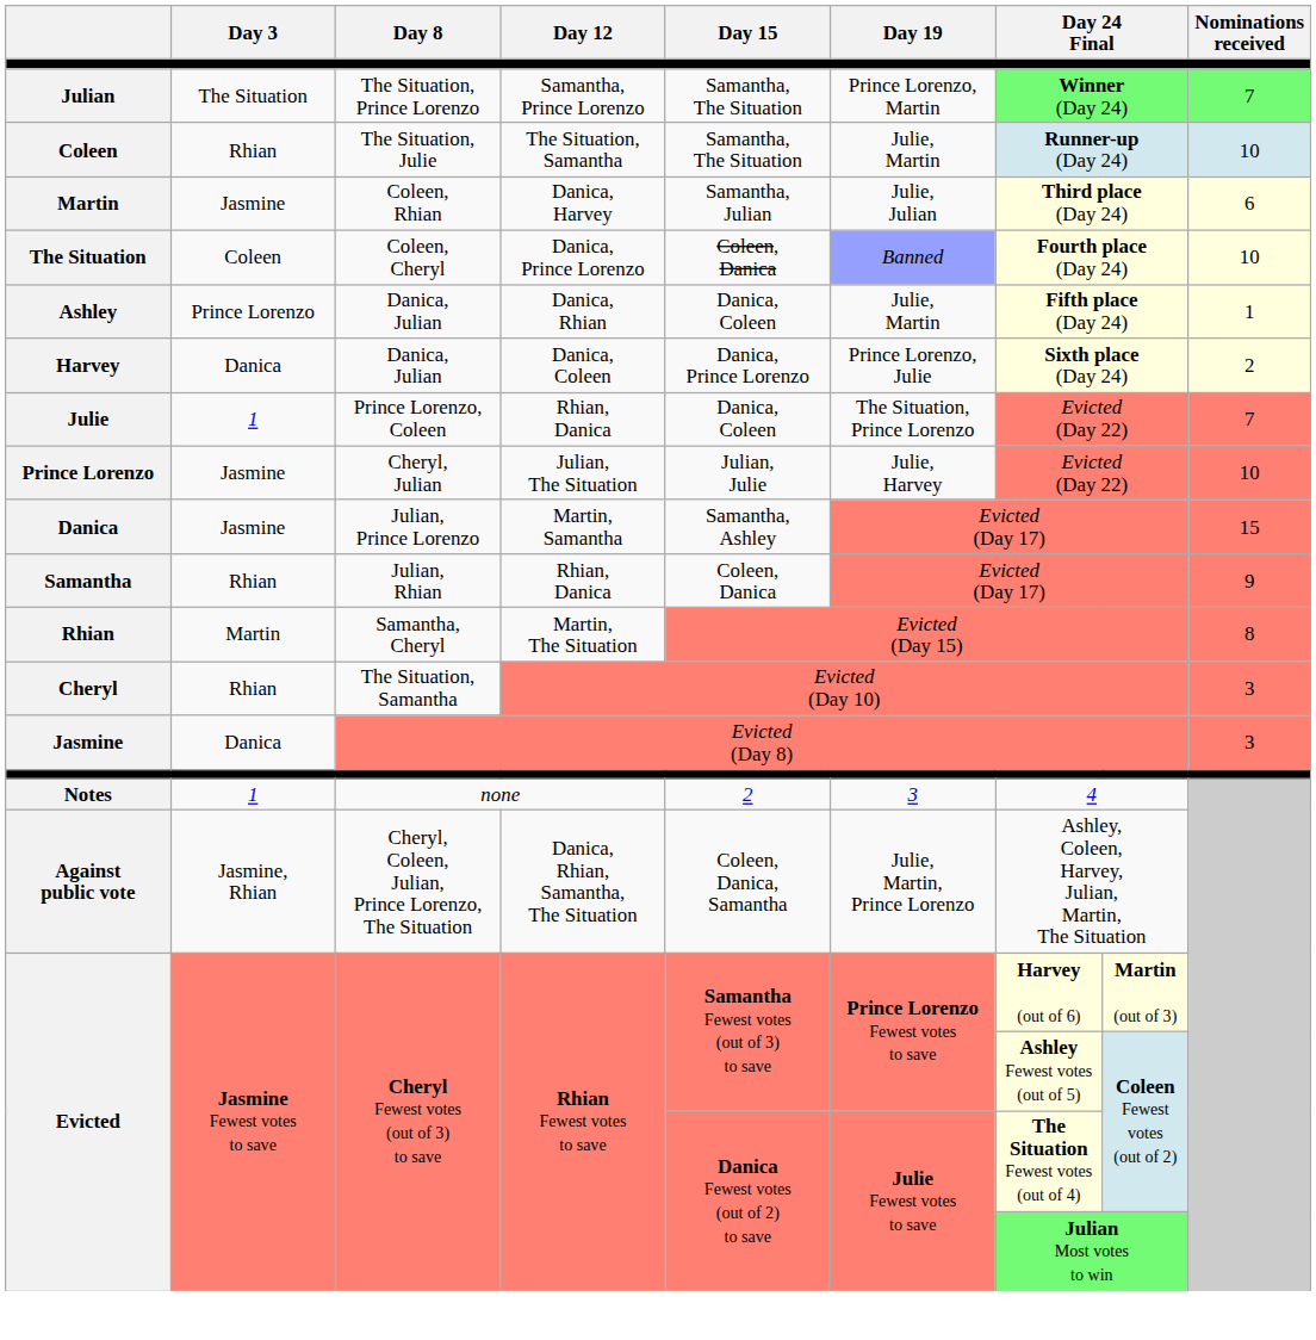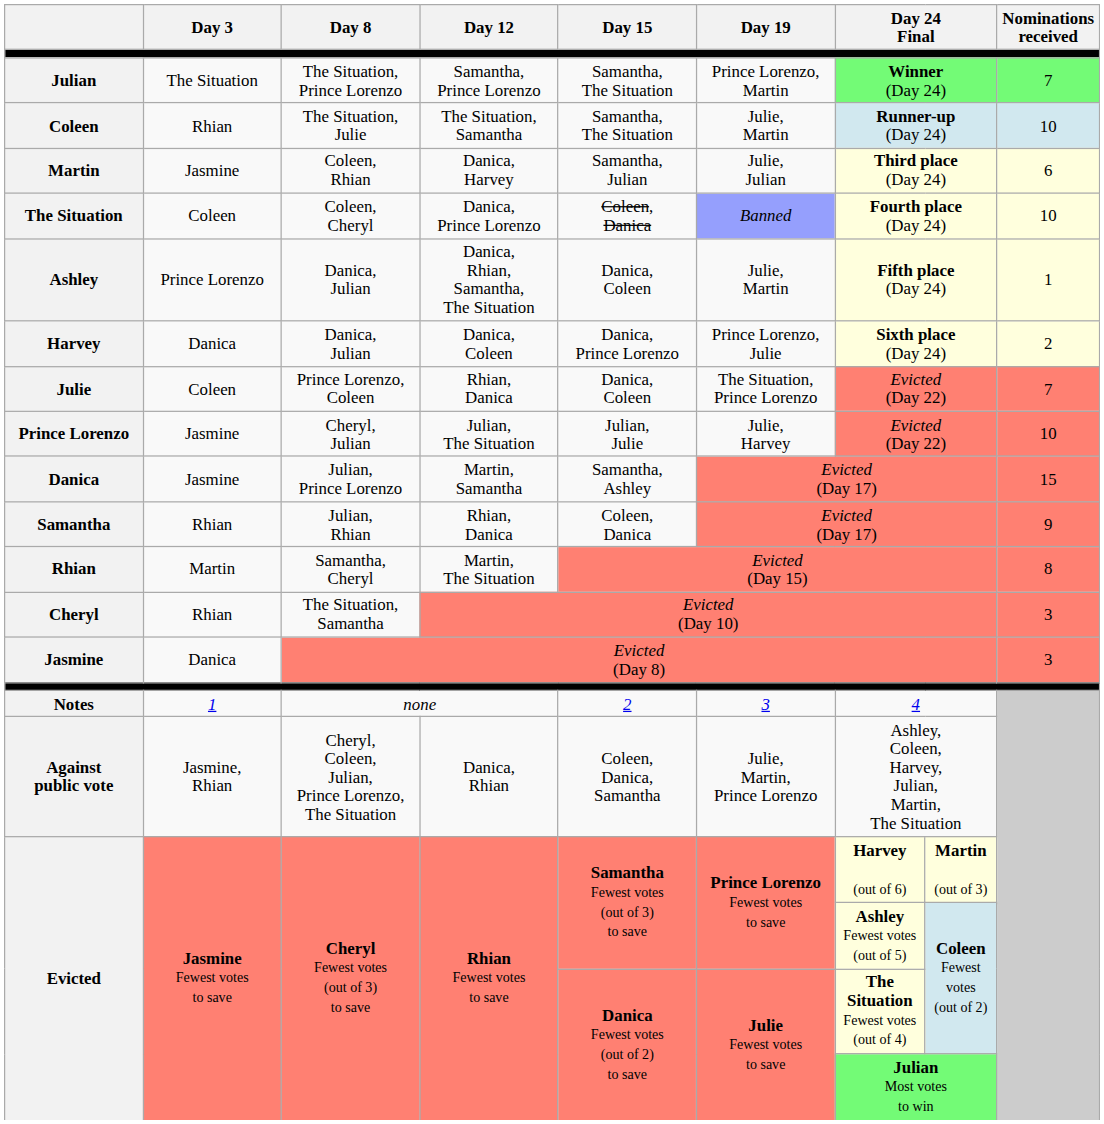 <table class="wikitable nowrap" style="text-align:center; width:100%; font-size:85%; line-height:15px;">
 <tr>
 <th style="width: 10%;"></th>
 <th style="width: 10%;">Day 3</th>
 <th style="width: 10%;">Day 8</th>
 <th style="width: 10%;">Day 12</th>
 <th style="width: 10%;">Day 15</th>
 <th style="width: 10%;">Day 19</th>
 <th style="width: 10%;" colspan="2">Day 24<br>Final</th>
 <th style="width:1%;">Nominations<br>received</th>
 </tr>
 <tr>
 <th style="background:#000;" colspan="9"></th>
 </tr>
 <tr>
 <th>Julian</th>
 <td>The Situation</td>
 <td>The Situation,<br>Prince Lorenzo</td>
 <td>Samantha,<br>Prince Lorenzo</td>
 <td>Samantha,<br>The Situation</td>
 <td>Prince Lorenzo,<br>Martin</td>
 <td style="background:#73FB76" colspan="2"><strong>Winner</strong><br>(Day 24)</td>
 <td style="background:#73FB76">7</td>
 </tr>
 <tr>
 <th>Coleen</th>
 <td>Rhian</td>
 <td>The Situation,<br>Julie</td>
 <td>The Situation,<br>Samantha</td>
 <td>Samantha,<br>The Situation</td>
 <td>Julie,<br>Martin</td>
 <td style="background:#D1E8EF" colspan="2"><strong>Runner-up</strong><br>(Day 24)</td>
 <td style="background:#D1E8EF">10</td>
 </tr>
 <tr>
 <th>Martin</th>
 <td>Jasmine</td>
 <td>Coleen,<br> Rhian</td>
 <td>Danica,<br>Harvey</td>
 <td>Samantha,<br>Julian</td>
 <td>Julie,<br>Julian</td>
 <td style="background:#ffffdd" colspan="2"><strong>Third place</strong><br>(Day 24)</td>
 <td style="background:#ffffdd">6</td>
 </tr>
 <tr>
 <th>The Situation</th>
 <td>Coleen</td>
 <td>Coleen,<br>Cheryl</td>
 <td>Danica,<br>Prince Lorenzo</td>
 <td><s>Coleen</s>,<br><s>Danica</s></td>
 <td style="background:#959ffd;"><em>Banned</em></td>
 <td style="background:#ffffdd" colspan="2"><strong>Fourth place</strong><br>(Day 24)</td>
 <td style="background:#ffffdd">10</td>
 </tr>
 <tr>
 <th>Ashley</th>
 <td>Prince Lorenzo</td>
 <td>Danica,<br>Julian</td>
-<td>Danica,<br>Rhian</td>
+<td>Danica,<br>Rhian,<br>Samantha,<br>The Situation</td>
 <td>Danica,<br>Coleen</td>
 <td>Julie,<br>Martin</td>
 <td style="background:#ffffdd" colspan="2"><strong>Fifth place</strong><br>(Day 24)</td>
 <td style="background:#ffffdd">1</td>
 </tr>
 <tr>
 <th>Harvey</th>
 <td>Danica</td>
 <td>Danica,<br>Julian</td>
 <td>Danica,<br>Coleen</td>
 <td>Danica,<br>Prince Lorenzo</td>
 <td>Prince Lorenzo,<br>Julie</td>
 <td style="background:#ffffdd" colspan="2"><strong>Sixth place</strong><br>(Day 24)</td>
 <td style="background:#ffffdd">2</td>
 </tr>
 <tr>
 <th>Julie</th>
-<td><cite><em><a href='#'>1</a></em></cite></td>
+<td>Coleen</td>
 <td>Prince Lorenzo,<br> Coleen</td>
 <td>Rhian,<br>Danica</td>
 <td>Danica,<br>Coleen</td>
 <td>The Situation,<br>Prince Lorenzo</td>
 <td style="background:#FF8072;" colspan="2"><em>Evicted</em><br>(Day 22)</td>
 <td style="background:#FF8072;">7</td>
 </tr>
 <tr>
 <th>Prince Lorenzo</th>
 <td>Jasmine</td>
 <td>Cheryl,<br>Julian</td>
 <td>Julian,<br>The Situation</td>
 <td>Julian,<br>Julie</td>
 <td>Julie,<br>Harvey</td>
 <td style="background:#FF8072;" colspan="2"><em>Evicted</em><br>(Day 22)</td>
 <td style="background:#FF8072;">10</td>
 </tr>
 <tr>
 <th>Danica</th>
 <td>Jasmine</td>
 <td>Julian,<br>Prince Lorenzo</td>
 <td>Martin,<br>Samantha</td>
 <td>Samantha,<br>Ashley</td>
 <td style="background:#FF8072;" colspan="3"><em>Evicted</em><br>(Day 17)</td>
 <td style="background:#FF8072;">15</td>
 </tr>
 <tr>
 <th>Samantha</th>
 <td>Rhian</td>
 <td>Julian,<br>Rhian</td>
 <td>Rhian,<br>Danica</td>
 <td>Coleen,<br>Danica</td>
 <td style="background:#FF8072;" colspan="3"><em>Evicted</em><br>(Day 17)</td>
 <td style="background:#FF8072;">9</td>
 </tr>
 <tr>
 <th>Rhian</th>
 <td>Martin</td>
 <td>Samantha,<br>Cheryl</td>
 <td>Martin,<br>The Situation</td>
 <td style="background:#FF8072;" colspan="4"><em>Evicted</em><br>(Day 15)</td>
 <td style="background:#FF8072;">8</td>
 </tr>
 <tr>
 <th>Cheryl</th>
 <td>Rhian</td>
 <td>The Situation,<br>Samantha</td>
 <td style="background:#FF8072;" colspan="5"><em>Evicted</em><br>(Day 10)</td>
 <td style="background:#FF8072;">3</td>
 </tr>
 <tr>
 <th>Jasmine</th>
 <td>Danica</td>
 <td style="background:#FF8072;" colspan="6"><em>Evicted</em><br>(Day 8)</td>
 <td style="background:#FF8072">3</td>
 </tr>
 <tr>
 <th style="background:#000;" colspan="9"></th>
 </tr>
 <tr>
 <th>Notes</th>
 <td><cite><em><a href='#'>1</a></em></cite></td>
 <td colspan=2><em>none</em></td>
 <td><cite><em><a href='#'>2</a></em></cite></td>
 <td><cite><em><a href='#'>3</a></em></cite></td>
 <td colspan="2"><cite><em><a href='#'>4</a></em></cite></td>
 <td style="background:#ccc;" rowspan="7"></td>
 </tr>
 <tr>
 <th>Against<br>public vote</th>
 <td>Jasmine,<br>Rhian</td>
 <td>Cheryl,<br>Coleen,<br>Julian,<br>Prince Lorenzo,<br>The Situation</td>
-<td>Danica,<br>Rhian,<br>Samantha,<br>The Situation</td>
+<td>Danica,<br>Rhian</td>
 <td>Coleen,<br>Danica,<br>Samantha</td>
 <td>Julie,<br>Martin,<br>Prince Lorenzo</td>
 <td colspan="2">Ashley,<br>Coleen,<br>Harvey,<br>Julian,<br>Martin,<br>The Situation</td>
 </tr>
 <tr>
 <th rowspan=5>Evicted</th>
 <td style="background:#FF8072" rowspan=5><strong>Jasmine</strong><br><small>Fewest votes<br>to save</small></td>
 <td style="background:#FF8072" rowspan=5><strong>Cheryl</strong><br><small>Fewest votes<br>(out of 3)<br>to save</small></td>
 <td style="background:#FF8072" rowspan=5><strong>Rhian</strong><br><small>Fewest votes<br>to save</small></td>
 <td style="background:#FF8072" rowspan=3><strong>Samantha</strong><br><small>Fewest votes<br>(out of 3)<br>to save</small></td>
 <td style="background:#FF8072" rowspan=3><strong>Prince Lorenzo</strong><br><small>Fewest votes<br>to save</small></td>
 <td style="background:#ffffdd;"><strong>Harvey</strong><br><small><br>(out of 6)</small></td>
 <td style="background:#ffffdd" rowspan=2><strong>Martin</strong><br><small><br>(out of 3)</small></td>
 </tr>
 <tr>
 <td style="background:#ffffdd" rowspan=2><strong>Ashley</strong><br><small>Fewest votes<br>(out of 5)</small></td>
 </tr>
 <tr>
 <td style="background:#D1E8EF" rowspan=2><strong>Coleen</strong><br><small>Fewest votes<br>(out of 2)</small></td>
 </tr>
 <tr>
 <td style="background:#FF8072" rowspan=2><strong>Danica</strong><br><small>Fewest votes<br>(out of 2)<br>to save</small></td>
 <td style="background:#FF8072" rowspan=2><strong>Julie</strong><br><small>Fewest votes<br>to save</small></td>
 <td style="background:#ffffdd;"><strong>The Situation</strong><br><small>Fewest votes<br>(out of 4)</small></td>
 </tr>
 <tr>
 <td style="background:#73FB76" colspan=2><strong>Julian</strong><br><small>Most votes<br>to win</small></td>
 </tr>
 </table>
